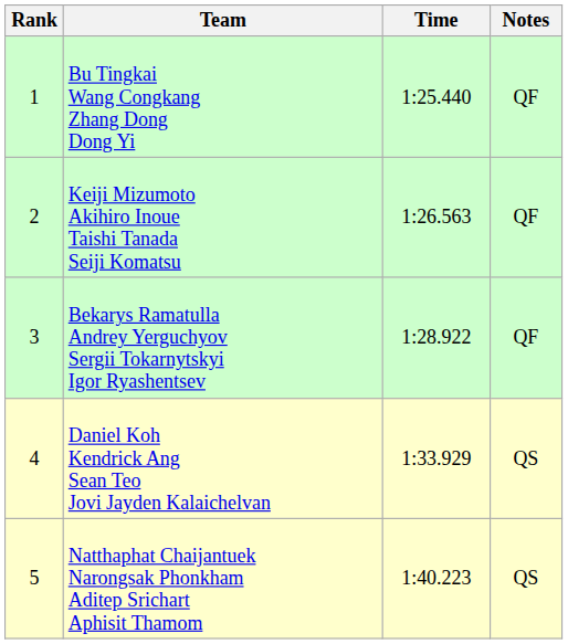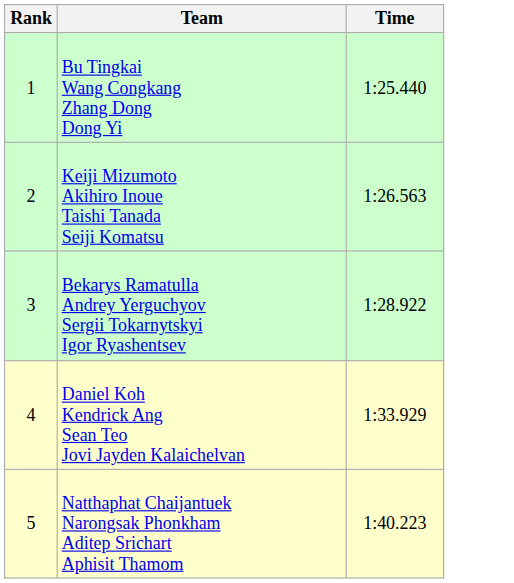 <table class=wikitable style="text-align:center">
 <tr>
 <th width=40>Rank</th>
 <th width=250>Team</th>
 <th width=80>Time</th>
-<th width=50>Notes</th>
 </tr>
 <tr bgcolor="ccffcc">
 <td>1</td>
 <td align=left><br><a href='#'>Bu Tingkai</a><br><a href='#'>Wang Congkang</a><br><a href='#'>Zhang Dong</a><br><a href='#'>Dong Yi</a></td>
 <td>1:25.440</td>
-<td>QF</td>
 </tr>
 <tr bgcolor="ccffcc">
 <td>2</td>
 <td align=left><br><a href='#'>Keiji Mizumoto</a><br><a href='#'>Akihiro Inoue</a><br><a href='#'>Taishi Tanada</a><br><a href='#'>Seiji Komatsu</a></td>
 <td>1:26.563</td>
-<td>QF</td>
 </tr>
 <tr bgcolor="ccffcc">
 <td>3</td>
 <td align=left><br><a href='#'>Bekarys Ramatulla</a><br><a href='#'>Andrey Yerguchyov</a><br><a href='#'>Sergii Tokarnytskyi</a><br><a href='#'>Igor Ryashentsev</a></td>
 <td>1:28.922</td>
-<td>QF</td>
 </tr>
 <tr bgcolor="ffffcc">
 <td>4</td>
 <td align=left><br><a href='#'>Daniel Koh</a><br><a href='#'>Kendrick Ang</a><br><a href='#'>Sean Teo</a><br><a href='#'>Jovi Jayden Kalaichelvan</a></td>
 <td>1:33.929</td>
-<td>QS</td>
 </tr>
 <tr bgcolor="#ffffcc">
 <td>5</td>
 <td align=left><br><a href='#'>Natthaphat Chaijantuek</a><br><a href='#'>Narongsak Phonkham</a><br><a href='#'>Aditep Srichart</a><br><a href='#'>Aphisit Thamom</a></td>
 <td>1:40.223</td>
-<td>QS</td>
 </tr>
 </table>
